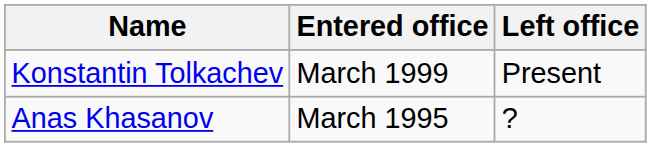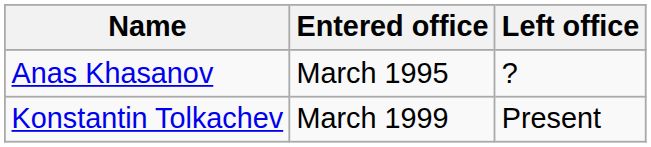 <table class="wikitable">
 <tr>
 <th>Name</th>
 <th>Entered office</th>
 <th>Left office</th>
 </tr>
 <tr>
+<td><a href='#'>Anas Khasanov</a></td>
+<td>March 1995</td>
+<td>?</td>
+</tr>
+<tr>
 <td><a href='#'>Konstantin Tolkachev</a></td>
 <td>March 1999 </td>
 <td>Present</td>
 </tr>
-<tr>
-<td><a href='#'>Anas Khasanov</a></td>
-<td>March 1995</td>
-<td>?</td>
-</tr>
 </table>
